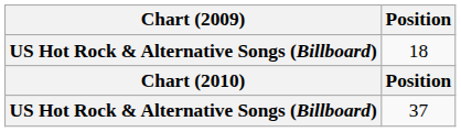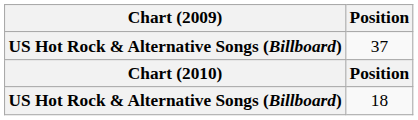 <table class="wikitable plainrowheaders">
 <tr>
 <th>Chart (2009)</th>
 <th>Position</th>
 </tr>
 <tr>
 <th scope="row">US Hot Rock & Alternative Songs (<em>Billboard</em>)</th>
-<td align="center">18</td>
+<td align="center">37</td>
 </tr>
 <tr>
 <th>Chart (2010)</th>
 <th>Position</th>
 </tr>
 <tr>
 <th scope="row">US Hot Rock & Alternative Songs (<em>Billboard</em>)</th>
-<td align="center">37</td>
+<td align="center">18</td>
 </tr>
 </table>
